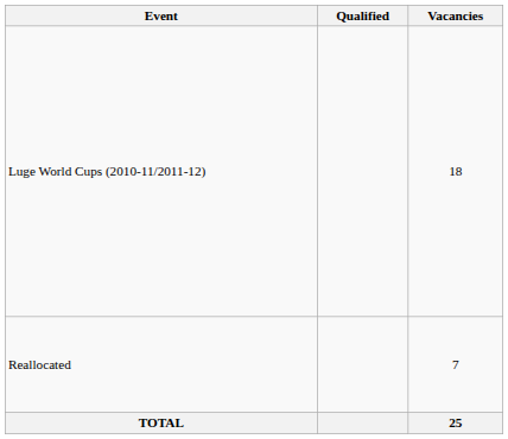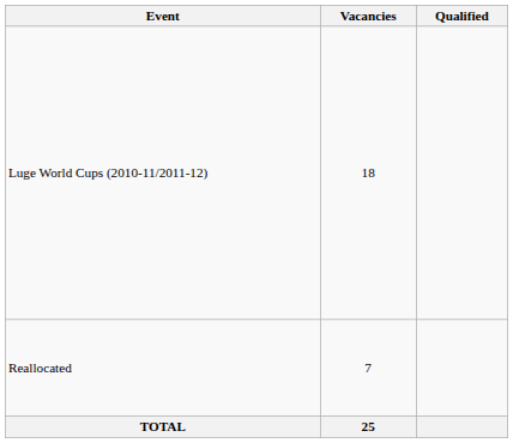 <table class="wikitable" width=600>
 <tr>
 <th>Event</th>
+<th>Vacancies</th>
 <th>Qualified</th>
-<th>Vacancies</th>
 </tr>
 <tr>
 <td>Luge World Cups (2010-11/2011-12)</td>
+<td align=center>18</td>
 <td><br><br><br><br><br><br><br><br><br><br><br><br><br><s></s><br><br><br><br><s></s><br><br></td>
-<td align=center>18</td>
 </tr>
 <tr>
 <td>Reallocated</td>
+<td align=center>7</td>
 <td><br><br><br><br><br><br></td>
-<td align=center>7</td>
 </tr>
 <tr>
 <th>TOTAL</th>
+<th>25</th>
 <th></th>
-<th>25</th>
 </tr>
 </table>
